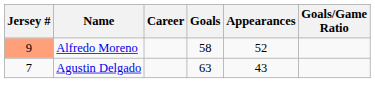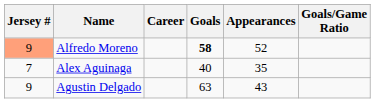 <table class="wikitable sortable" style="text-align: center;">
 <tr>
 <th>Jersey #</th>
 <th>Name</th>
 <th>Career</th>
 <th>Goals</th>
 <th>Appearances</th>
 <th>Goals/Game<br>Ratio</th>
 </tr>
 <tr>
 <td style="background: lightsalmon;">9</td>
 <td style="text-align:left"> <a href='#'>Alfredo Moreno</a></td>
 <td></td>
-<td>58</td>
+<td><strong>58</strong></td>
 <td>52</td>
 <td></td>
 </tr>
 <tr>
 <td>7</td>
+<td style="text-align:left"> <a href='#'>Alex Aguinaga</a></td>
+<td></td>
+<td>40</td>
+<td>35</td>
+<td></td>
+</tr>
+<tr>
+<td>9</td>
 <td style="text-align:left"> <a href='#'>Agustin Delgado</a></td>
 <td></td>
 <td>63</td>
 <td>43</td>
 <td></td>
 </tr>
 </table>
